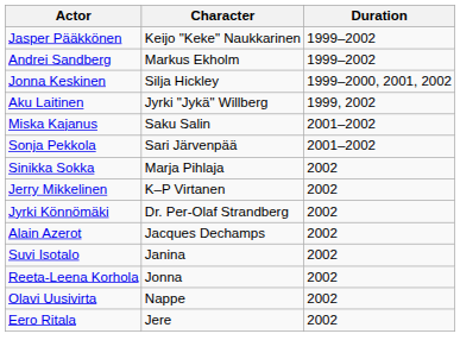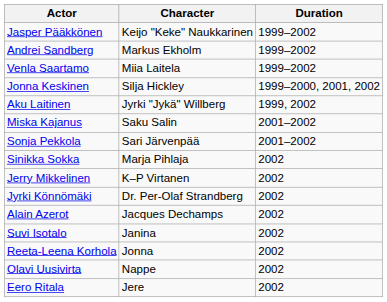 <table class="wikitable" sortable>
 <tr bgcolor="#CCCCCC">
 <th>Actor</th>
 <th>Character</th>
 <th>Duration</th>
 </tr>
 <tr>
 <td><a href='#'>Jasper Pääkkönen</a></td>
 <td>Keijo "Keke" Naukkarinen</td>
 <td>1999–2002</td>
 </tr>
 <tr>
 <td><a href='#'>Andrei Sandberg</a></td>
 <td>Markus Ekholm</td>
+<td>1999–2002</td>
+</tr>
+<tr>
+<td><a href='#'>Venla Saartamo</a></td>
+<td>Miia Laitela</td>
 <td>1999–2002</td>
 </tr>
 <tr>
 <td><a href='#'>Jonna Keskinen</a></td>
 <td>Silja Hickley</td>
 <td>1999–2000, 2001, 2002</td>
 </tr>
 <tr>
 <td><a href='#'>Aku Laitinen</a></td>
 <td>Jyrki "Jykä" Willberg</td>
 <td>1999, 2002</td>
 </tr>
 <tr>
 <td><a href='#'>Miska Kajanus</a></td>
 <td>Saku Salin</td>
 <td>2001–2002</td>
 </tr>
 <tr>
 <td><a href='#'>Sonja Pekkola</a></td>
 <td>Sari Järvenpää</td>
 <td>2001–2002</td>
 </tr>
 <tr>
 <td><a href='#'>Sinikka Sokka</a></td>
 <td>Marja Pihlaja</td>
 <td>2002</td>
 </tr>
 <tr>
 <td><a href='#'>Jerry Mikkelinen</a></td>
 <td>K–P Virtanen</td>
 <td>2002</td>
 </tr>
 <tr>
 <td><a href='#'>Jyrki Könnömäki</a></td>
 <td>Dr. Per-Olaf Strandberg</td>
 <td>2002</td>
 </tr>
 <tr>
 <td><a href='#'>Alain Azerot</a></td>
 <td>Jacques Dechamps</td>
 <td>2002</td>
 </tr>
 <tr>
 <td><a href='#'>Suvi Isotalo</a></td>
 <td>Janina</td>
 <td>2002</td>
 </tr>
 <tr>
 <td><a href='#'>Reeta-Leena Korhola</a></td>
 <td>Jonna</td>
 <td>2002</td>
 </tr>
 <tr>
 <td><a href='#'>Olavi Uusivirta</a></td>
 <td>Nappe</td>
 <td>2002</td>
 </tr>
 <tr>
 <td><a href='#'>Eero Ritala</a></td>
 <td>Jere</td>
 <td>2002</td>
 </tr>
 </table>
